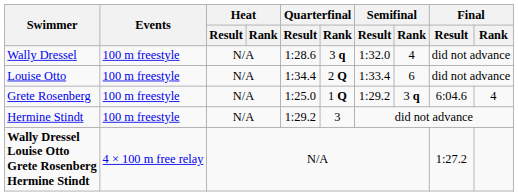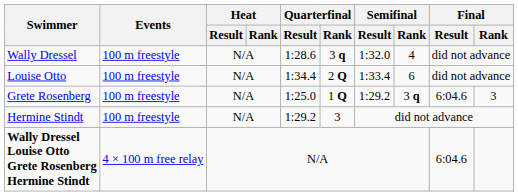 <table class=wikitable style="font-size:90%">
 <tr>
 <th rowspan="2">Swimmer</th>
 <th rowspan="2">Events</th>
 <th colspan="2">Heat</th>
 <th colspan=2>Quarterfinal</th>
 <th colspan=2>Semifinal</th>
 <th colspan="2">Final</th>
 </tr>
 <tr>
 <th>Result</th>
 <th>Rank</th>
 <th>Result</th>
 <th>Rank</th>
 <th>Result</th>
 <th>Rank</th>
 <th>Result</th>
 <th>Rank</th>
 </tr>
 <tr>
 <td><a href='#'>Wally Dressel</a></td>
 <td><a href='#'>100 m freestyle</a></td>
 <td align=center colspan=2>N/A</td>
 <td align=center>1:28.6</td>
 <td align=center>3 <strong>q</strong></td>
 <td align=center>1:32.0</td>
 <td align=center>4</td>
 <td align=center colspan=2>did not advance</td>
 </tr>
 <tr>
 <td><a href='#'>Louise Otto</a></td>
 <td><a href='#'>100 m freestyle</a></td>
 <td align=center colspan=2>N/A</td>
 <td align=center>1:34.4</td>
 <td align=center>2 <strong>Q</strong></td>
 <td align=center>1:33.4</td>
 <td align=center>6</td>
 <td align=center colspan=2>did not advance</td>
 </tr>
 <tr>
 <td><a href='#'>Grete Rosenberg</a></td>
 <td><a href='#'>100 m freestyle</a></td>
 <td align=center colspan=2>N/A</td>
 <td align=center>1:25.0</td>
 <td align=center>1 <strong>Q</strong></td>
 <td align=center>1:29.2</td>
 <td align=center>3 <strong>q</strong></td>
 <td align=center>6:04.6</td>
-<td align=center>4</td>
+<td align=center>3</td>
 </tr>
 <tr>
 <td><a href='#'>Hermine Stindt</a></td>
 <td><a href='#'>100 m freestyle</a></td>
 <td align=center colspan=2>N/A</td>
 <td align=center>1:29.2</td>
 <td align=center>3</td>
 <td align=center colspan=4>did not advance</td>
 </tr>
 <tr>
 <td><strong>Wally Dressel <br> Louise Otto <br> Grete Rosenberg <br> Hermine Stindt</strong></td>
 <td><a href='#'>4 × 100 m free relay</a></td>
 <td align=center colspan=6>N/A</td>
-<td align=center>1:27.2</td>
+<td align=center>6:04.6</td>
 <td align=center></td>
 </tr>
 </table>
